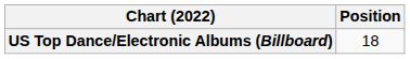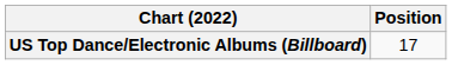 <table class="wikitable plainrowheaders" style="text-align:center">
 <tr>
 <th scope="col">Chart (2022)</th>
 <th scope="col">Position</th>
 </tr>
 <tr>
 <th scope="row">US Top Dance/Electronic Albums (<em>Billboard</em>)</th>
-<td>18</td>
+<td>17</td>
 </tr>
 </table>
